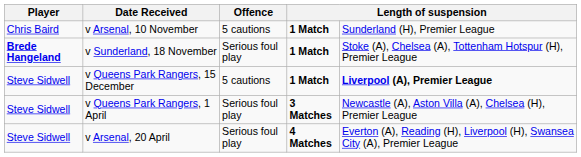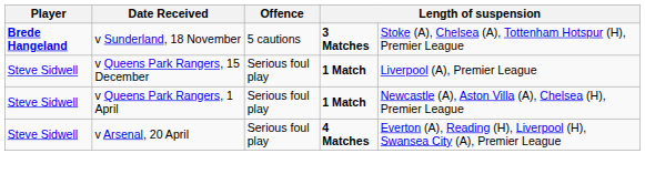 <table class="wikitable">
 <tr>
 <th>Player</th>
 <th>Date Received</th>
 <th>Offence</th>
 <th colspan="2">Length of suspension</th>
 </tr>
 <tr>
-<td> <a href='#'>Chris Baird</a></td>
-<td> v <a href='#'>Arsenal</a>, 10 November</td>
-<td>5 cautions</td>
-<td><strong>1 Match</strong></td>
-<td><a href='#'>Sunderland</a> (H), Premier League</td>
-</tr>
-<tr>
 <td><strong> <a href='#'>Brede Hangeland</a></strong></td>
 <td> v <a href='#'>Sunderland</a>, 18 November</td>
-<td>Serious foul play</td>
-<td><strong>1 Match</strong></td>
+<td>5 cautions</td>
+<td><strong>3 Matches</strong></td>
 <td><a href='#'>Stoke</a> (A), <a href='#'>Chelsea</a> (A), <a href='#'>Tottenham Hotspur</a> (H), Premier League</td>
 </tr>
 <tr>
 <td> <a href='#'>Steve Sidwell</a></td>
 <td> v <a href='#'>Queens Park Rangers</a>, 15 December</td>
-<td>5 cautions</td>
+<td>Serious foul play</td>
 <td><strong>1 Match</strong></td>
-<td><strong><a href='#'>Liverpool</a> (A), Premier League</strong></td>
+<td><a href='#'>Liverpool</a> (A), Premier League</td>
 </tr>
 <tr>
 <td> <a href='#'>Steve Sidwell</a></td>
 <td> v <a href='#'>Queens Park Rangers</a>, 1 April</td>
 <td>Serious foul play</td>
-<td><strong>3 Matches</strong></td>
+<td><strong>1 Match</strong></td>
 <td><a href='#'>Newcastle</a> (A), <a href='#'>Aston Villa</a> (A), <a href='#'>Chelsea</a> (H), Premier League</td>
 </tr>
 <tr>
 <td> <a href='#'>Steve Sidwell</a></td>
 <td> v <a href='#'>Arsenal</a>, 20 April</td>
 <td>Serious foul play</td>
 <td><strong>4 Matches</strong></td>
 <td><a href='#'>Everton</a> (A), <a href='#'>Reading</a> (H), <a href='#'>Liverpool</a> (H), <a href='#'>Swansea City</a> (A), Premier League</td>
 </tr>
 </table>
